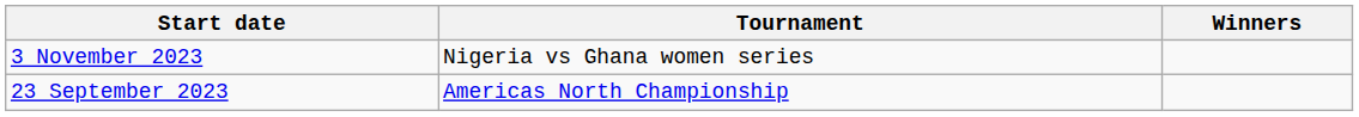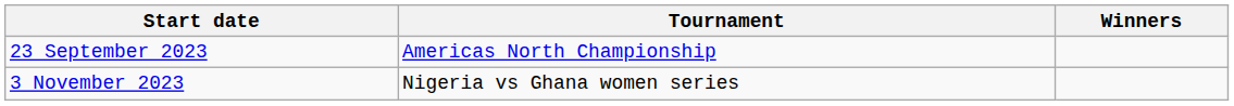 <table class="wikitable unsortable" style="white-space:nowrap" width=65%>
 <tr>
 <th style="text-align:center;">Start date</th>
 <th style="text-align:center;">Tournament</th>
 <th style="text-align:center;">Winners</th>
 </tr>
 <tr>
+<td><a href='#'>23 September 2023</a></td>
+<td><a href='#'>Americas North Championship</a></td>
+<td></td>
+</tr>
+<tr>
 <td><a href='#'>3 November 2023</a></td>
 <td>Nigeria vs Ghana women series</td>
 <td></td>
 </tr>
-<tr>
-<td><a href='#'>23 September 2023</a></td>
-<td><a href='#'>Americas North Championship</a></td>
-<td></td>
-</tr>
 </table>
